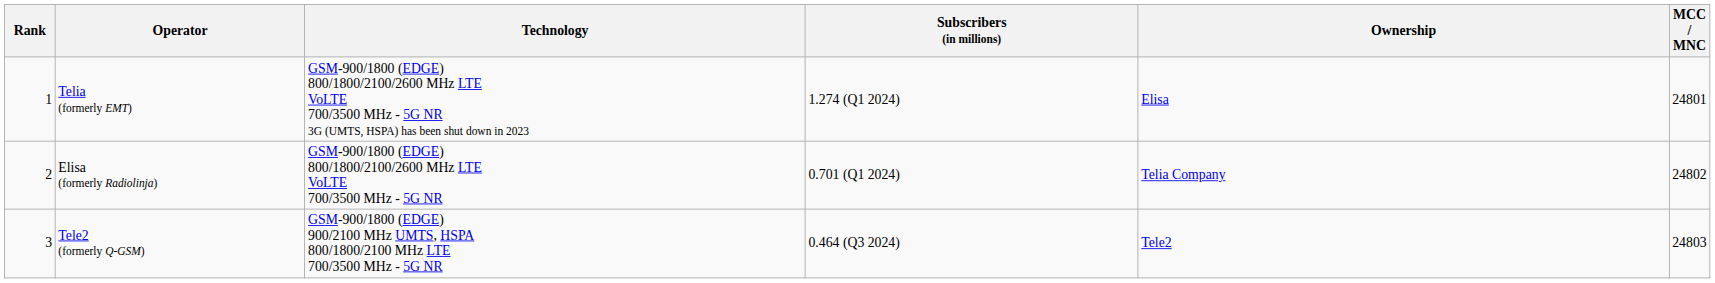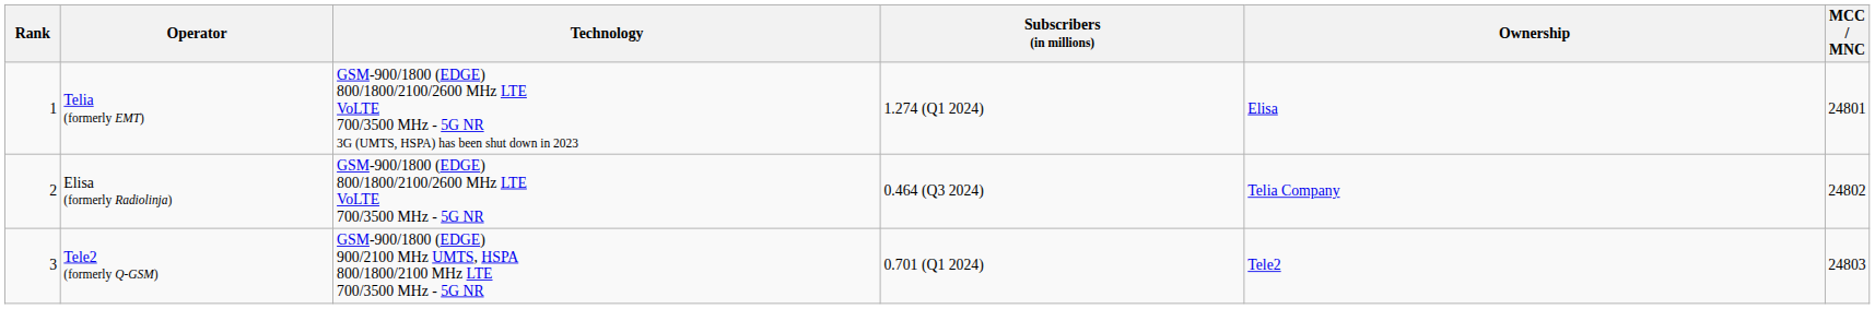 <table class="wikitable" style="width:100%;">
 <tr>
 <th style="width:3%;">Rank</th>
 <th style="width:15%;">Operator</th>
 <th style="width:30%;">Technology</th>
 <th style="width:20%;">Subscribers<br><small>(in millions)</small></th>
 <th style="width:32%;">Ownership</th>
 <th>MCC / MNC</th>
 </tr>
 <tr>
 <td align=right>1</td>
 <td><a href='#'>Telia</a><br><small>(formerly <em>EMT</em>)</small></td>
 <td><a href='#'>GSM</a>-900/1800 (<a href='#'>EDGE</a>)<br>800/1800/2100/2600 MHz <a href='#'>LTE</a><br><a href='#'>VoLTE</a><br>700/3500 MHz - <a href='#'>5G NR</a><br><small>3G (UMTS, HSPA) has been shut down in 2023</small></td>
 <td>1.274 (Q1 2024)</td>
 <td><a href='#'>Elisa</a></td>
 <td>24801</td>
 </tr>
 <tr>
 <td align=right>2</td>
 <td>Elisa<br><small>(formerly <em>Radiolinja</em>)</small></td>
 <td><a href='#'>GSM</a>-900/1800 (<a href='#'>EDGE</a>)<br>800/1800/2100/2600 MHz <a href='#'>LTE</a><br><a href='#'>VoLTE</a><br>700/3500 MHz - <a href='#'>5G NR</a></td>
-<td>0.701 (Q1 2024)</td>
+<td>0.464 (Q3 2024)</td>
 <td><a href='#'>Telia Company</a></td>
 <td>24802</td>
 </tr>
 <tr>
 <td align=right>3</td>
 <td><a href='#'>Tele2</a><br><small>(formerly <em>Q-GSM</em>)</small></td>
 <td><a href='#'>GSM</a>-900/1800 (<a href='#'>EDGE</a>)<br>900/2100 MHz <a href='#'>UMTS</a>, <a href='#'>HSPA</a><br>800/1800/2100 MHz <a href='#'>LTE</a><br>700/3500 MHz - <a href='#'>5G NR</a></td>
-<td>0.464 (Q3 2024)</td>
+<td>0.701 (Q1 2024)</td>
 <td><a href='#'>Tele2</a></td>
 <td>24803</td>
 </tr>
 </table>
